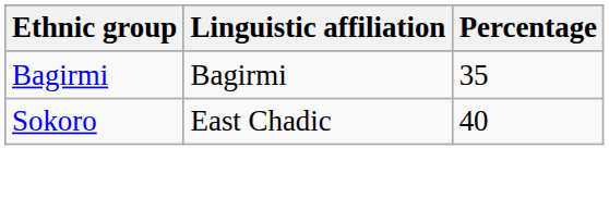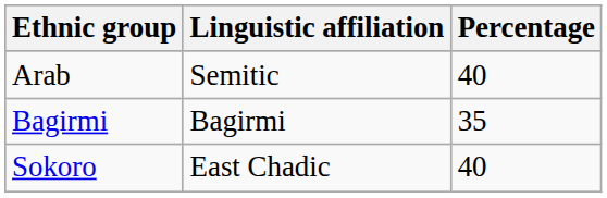 <table class="wikitable">
 <tr>
 <th>Ethnic group</th>
 <th>Linguistic affiliation</th>
 <th>Percentage</th>
+</tr>
+<tr>
+<td>Arab</td>
+<td>Semitic</td>
+<td>40</td>
 </tr>
 <tr>
 <td><a href='#'>Bagirmi</a></td>
 <td>Bagirmi</td>
 <td>35</td>
 </tr>
 <tr>
 <td><a href='#'>Sokoro</a></td>
 <td>East Chadic</td>
 <td>40</td>
 </tr>
 </table>
